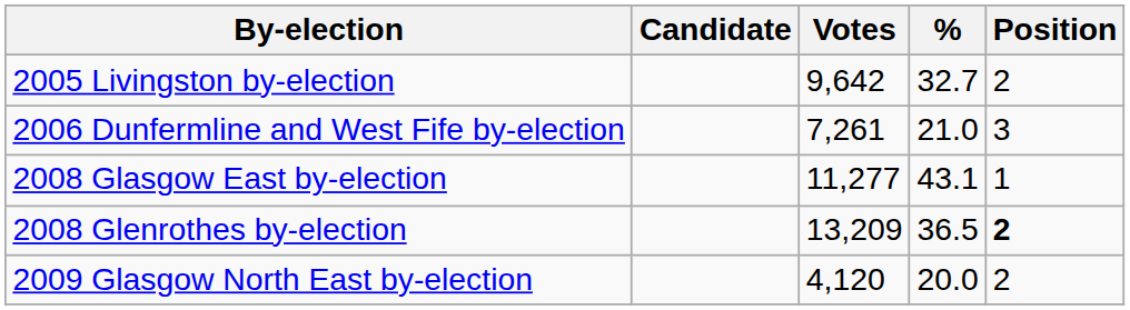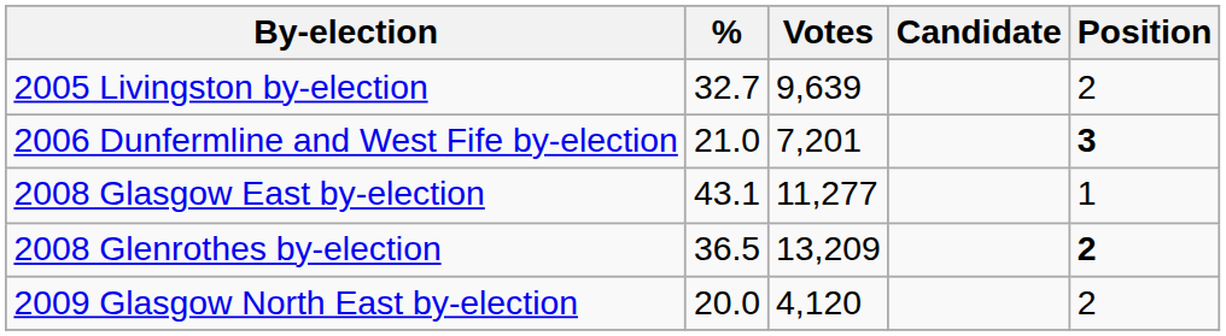 <table class="wikitable sortable">
 <tr>
 <th>By-election</th>
+<th>%</th>
+<th>Votes</th>
 <th>Candidate</th>
-<th>Votes</th>
-<th>%</th>
 <th>Position</th>
 </tr>
 <tr>
 <td><a href='#'>2005 Livingston by-election</a></td>
+<td>32.7</td>
+<td>9,639</td>
 <td></td>
-<td>9,642</td>
-<td>32.7</td>
 <td>2</td>
 </tr>
 <tr>
 <td><a href='#'>2006 Dunfermline and West Fife by-election</a></td>
+<td>21.0</td>
+<td>7,201</td>
 <td></td>
-<td>7,261</td>
-<td>21.0</td>
-<td>3</td>
+<td><strong>3</strong></td>
 </tr>
 <tr>
 <td><a href='#'>2008 Glasgow East by-election</a></td>
+<td>43.1</td>
+<td>11,277</td>
 <td></td>
-<td>11,277</td>
-<td>43.1</td>
 <td>1</td>
 </tr>
 <tr>
 <td><a href='#'>2008 Glenrothes by-election</a></td>
+<td>36.5</td>
+<td>13,209</td>
 <td></td>
-<td>13,209</td>
-<td>36.5</td>
 <td><strong>2</strong></td>
 </tr>
 <tr>
 <td><a href='#'>2009 Glasgow North East by-election</a></td>
+<td>20.0</td>
+<td>4,120</td>
 <td></td>
-<td>4,120</td>
-<td>20.0</td>
 <td>2</td>
 </tr>
 </table>
